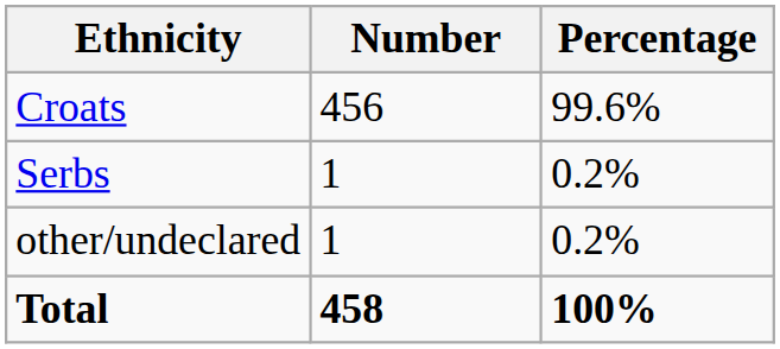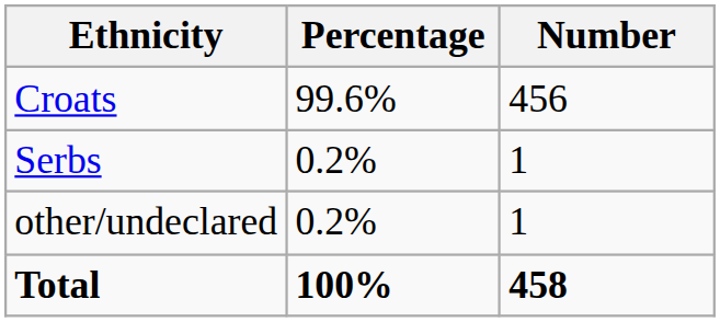 <table class="wikitable">
 <tr>
 <th width="100px">Ethnicity</th>
+<th width="80px">Percentage</th>
 <th width="80px">Number</th>
-<th width="80px">Percentage</th>
 </tr>
 <tr>
 <td><a href='#'>Croats</a></td>
+<td>99.6%</td>
 <td>456</td>
-<td>99.6%</td>
 </tr>
 <tr>
 <td><a href='#'>Serbs</a></td>
+<td>0.2%</td>
 <td>1</td>
-<td>0.2%</td>
 </tr>
 <tr>
 <td>other/undeclared</td>
+<td>0.2%</td>
 <td>1</td>
-<td>0.2%</td>
 </tr>
 <tr>
 <td><strong>Total</strong></td>
+<td><strong>100%</strong></td>
 <td><strong>458</strong></td>
-<td><strong>100%</strong></td>
 </tr>
 </table>
